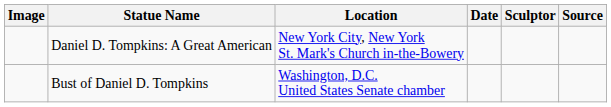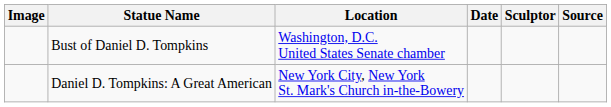 <table class="wikitable sortable">
 <tr>
 <th scope="col" class="unsortable">Image</th>
 <th scope="col">Statue Name</th>
 <th>Location</th>
 <th scope="col">Date</th>
 <th scope="col">Sculptor</th>
 <th>Source</th>
 </tr>
 <tr>
 <td></td>
+<td>Bust of Daniel D. Tompkins</td>
+<td><a href='#'>Washington, D.C.</a><br><a href='#'>United States Senate chamber</a></td>
+<td></td>
+<td></td>
+<td></td>
+</tr>
+<tr>
+<td></td>
 <td>Daniel D. Tompkins: A Great American</td>
 <td><a href='#'>New York City</a>, <a href='#'>New York</a><br><a href='#'>St. Mark's Church in-the-Bowery</a></td>
 <td></td>
 <td></td>
 <td></td>
 </tr>
-<tr>
-<td></td>
-<td>Bust of Daniel D. Tompkins</td>
-<td><a href='#'>Washington, D.C.</a><br><a href='#'>United States Senate chamber</a></td>
-<td></td>
-<td></td>
-<td></td>
-</tr>
 </table>
